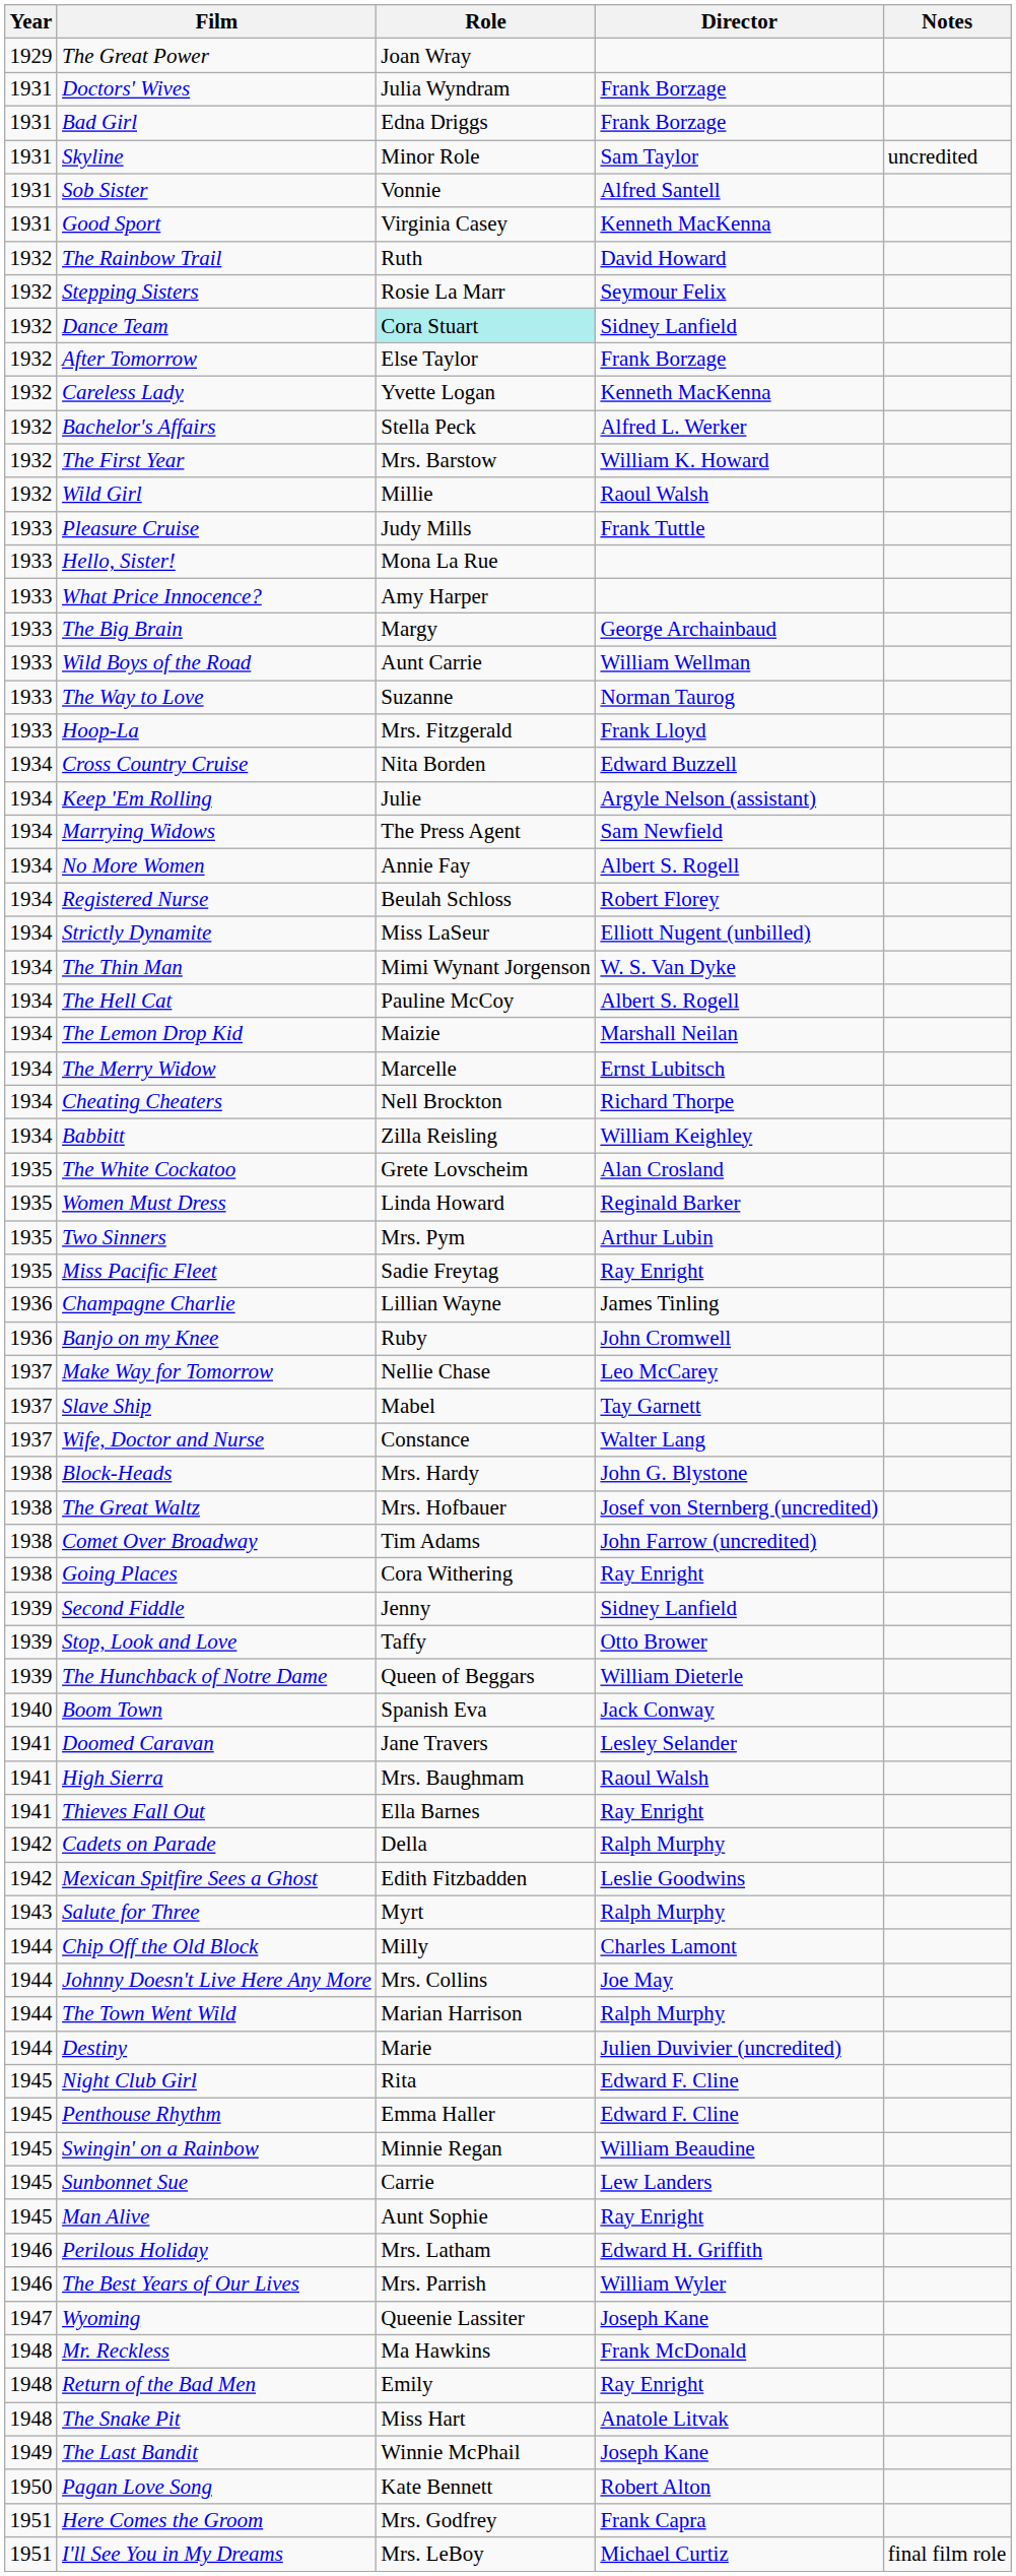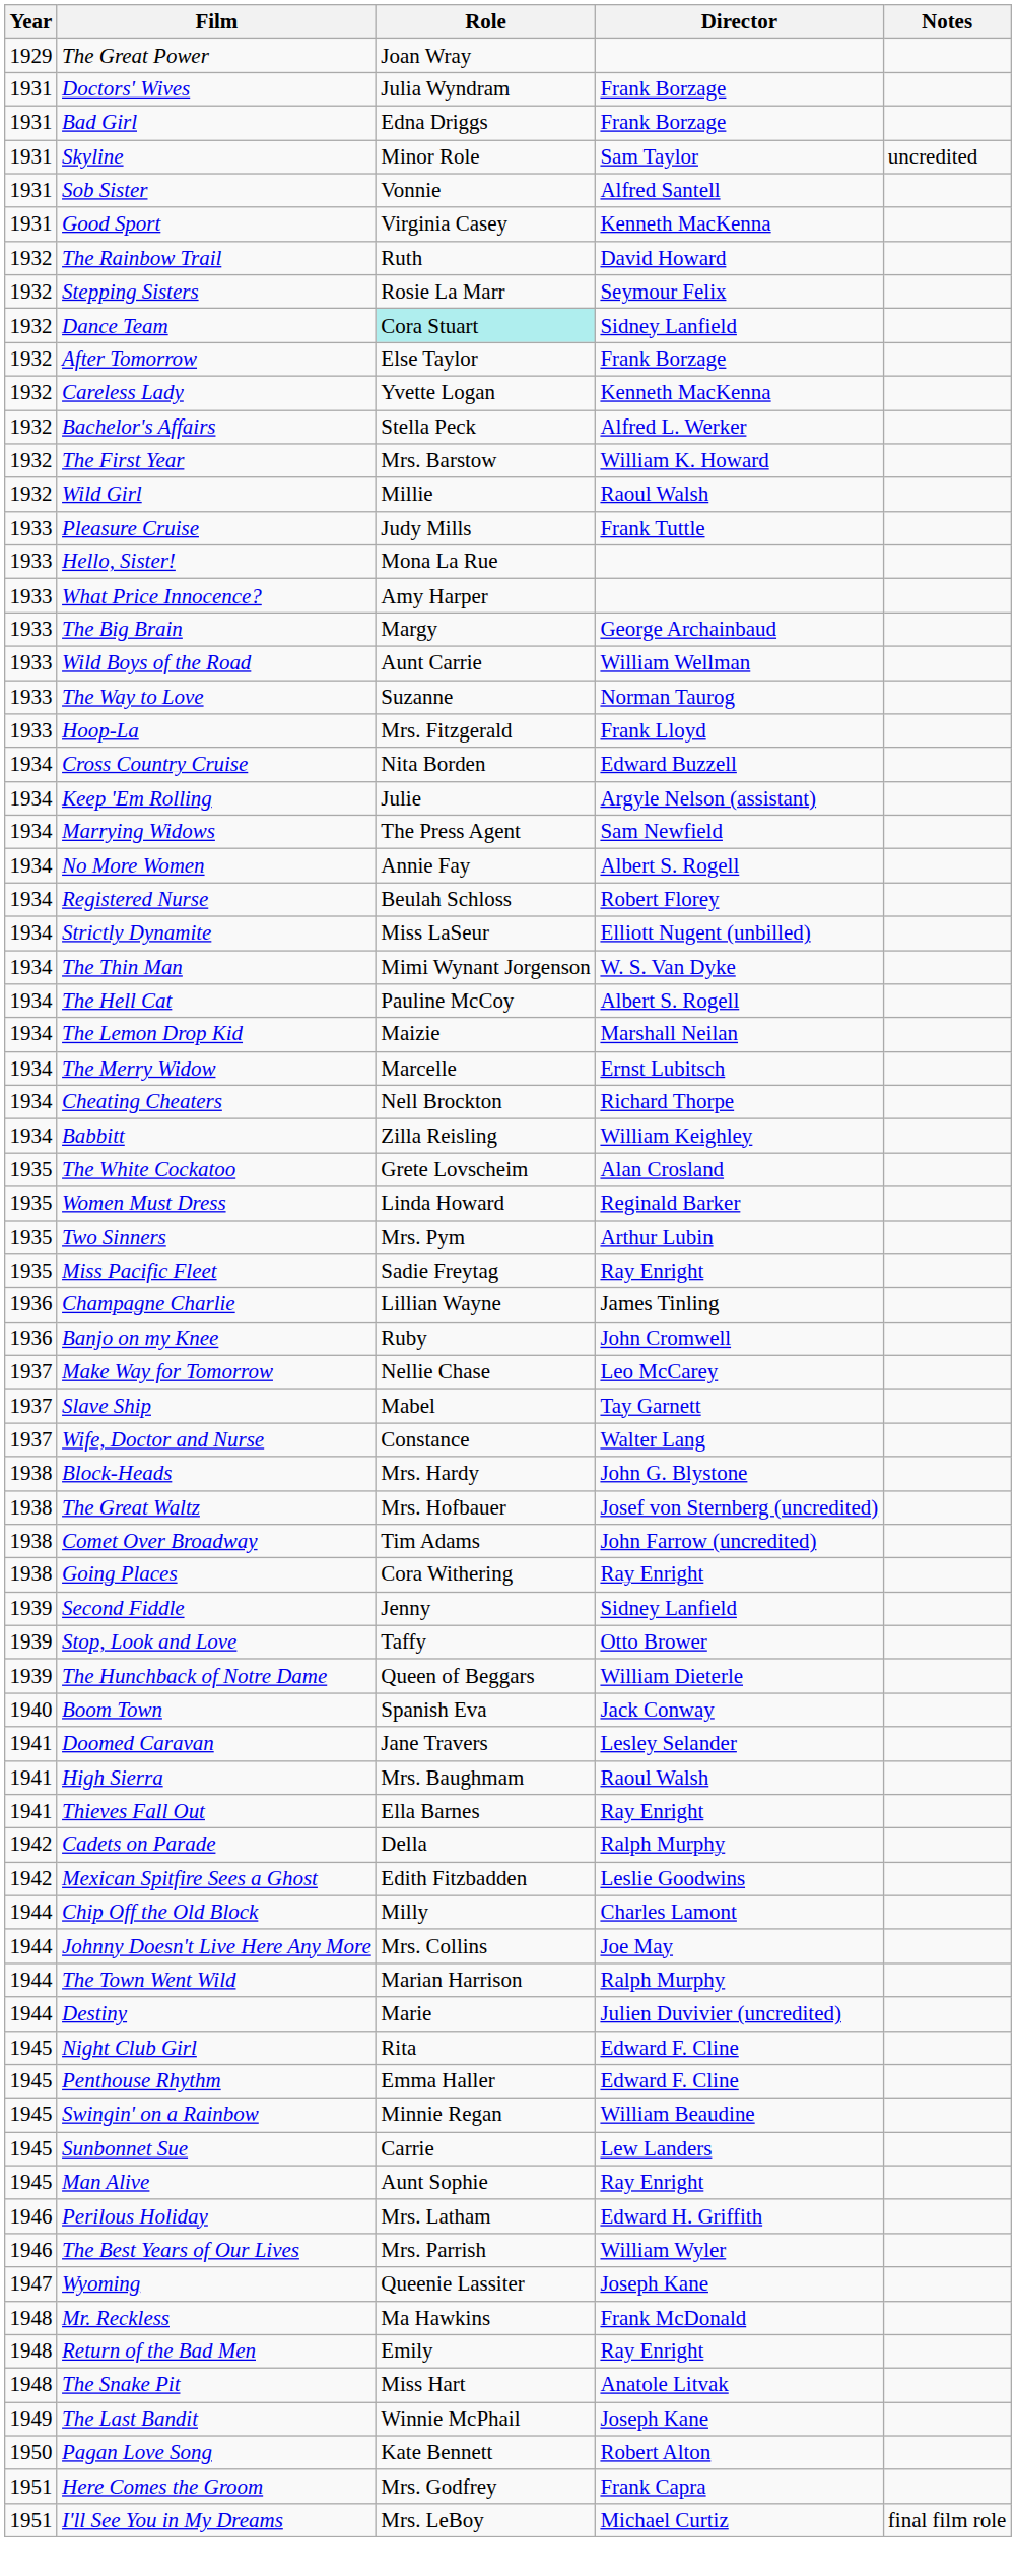 <table class="wikitable sortable">
 <tr>
 <th>Year</th>
 <th>Film</th>
 <th>Role</th>
 <th>Director</th>
 <th class="unsortable">Notes</th>
 </tr>
 <tr>
 <td>1929</td>
 <td><em>The Great Power</em></td>
 <td>Joan Wray</td>
 <td></td>
 <td></td>
 </tr>
 <tr>
 <td>1931</td>
 <td><em><a href='#'>Doctors' Wives</a></em></td>
 <td>Julia Wyndram</td>
 <td><a href='#'>Frank Borzage</a></td>
 <td></td>
 </tr>
 <tr>
 <td>1931</td>
 <td><em><a href='#'>Bad Girl</a></em></td>
 <td>Edna Driggs</td>
 <td><a href='#'>Frank Borzage</a></td>
 <td></td>
 </tr>
 <tr>
 <td>1931</td>
 <td><em><a href='#'>Skyline</a></em></td>
 <td>Minor Role</td>
 <td><a href='#'>Sam Taylor</a></td>
 <td>uncredited</td>
 </tr>
 <tr>
 <td>1931</td>
 <td><em><a href='#'>Sob Sister</a></em></td>
 <td>Vonnie</td>
 <td><a href='#'>Alfred Santell</a></td>
 <td></td>
 </tr>
 <tr>
 <td>1931</td>
 <td><em><a href='#'>Good Sport</a></em></td>
 <td>Virginia Casey</td>
 <td><a href='#'>Kenneth MacKenna</a></td>
 <td></td>
 </tr>
 <tr>
 <td>1932</td>
 <td><em><a href='#'>The Rainbow Trail</a></em></td>
 <td>Ruth</td>
 <td><a href='#'>David Howard</a></td>
 <td></td>
 </tr>
 <tr>
 <td>1932</td>
 <td><em><a href='#'>Stepping Sisters</a></em></td>
 <td>Rosie La Marr</td>
 <td><a href='#'>Seymour Felix</a></td>
 <td></td>
 </tr>
 <tr>
 <td>1932</td>
 <td><em><a href='#'>Dance Team</a></em></td>
 <td style="background: paleturquoise;">Cora Stuart</td>
 <td><a href='#'>Sidney Lanfield</a></td>
 <td></td>
 </tr>
 <tr>
 <td>1932</td>
 <td><em><a href='#'>After Tomorrow</a></em></td>
 <td>Else Taylor</td>
 <td><a href='#'>Frank Borzage</a></td>
 <td></td>
 </tr>
 <tr>
 <td>1932</td>
 <td><em><a href='#'>Careless Lady</a></em></td>
 <td>Yvette Logan</td>
 <td><a href='#'>Kenneth MacKenna</a></td>
 <td></td>
 </tr>
 <tr>
 <td>1932</td>
 <td><em><a href='#'>Bachelor's Affairs</a></em></td>
 <td>Stella Peck</td>
 <td><a href='#'>Alfred L. Werker</a></td>
 <td></td>
 </tr>
 <tr>
 <td>1932</td>
 <td><em><a href='#'>The First Year</a></em></td>
 <td>Mrs. Barstow</td>
 <td><a href='#'>William K. Howard</a></td>
 <td></td>
 </tr>
 <tr>
 <td>1932</td>
 <td><em><a href='#'>Wild Girl</a></em></td>
 <td>Millie</td>
 <td><a href='#'>Raoul Walsh</a></td>
 <td></td>
 </tr>
 <tr>
 <td>1933</td>
 <td><em><a href='#'>Pleasure Cruise</a></em></td>
 <td>Judy Mills</td>
 <td><a href='#'>Frank Tuttle</a></td>
 <td></td>
 </tr>
 <tr>
 <td>1933</td>
 <td><em><a href='#'>Hello, Sister!</a></em></td>
 <td>Mona La Rue</td>
 <td></td>
 <td></td>
 </tr>
 <tr>
 <td>1933</td>
 <td><em><a href='#'>What Price Innocence?</a></em></td>
 <td>Amy Harper</td>
 <td></td>
 <td></td>
 </tr>
 <tr>
 <td>1933</td>
 <td><em><a href='#'>The Big Brain</a></em></td>
 <td>Margy</td>
 <td><a href='#'>George Archainbaud</a></td>
 <td></td>
 </tr>
 <tr>
 <td>1933</td>
 <td><em><a href='#'>Wild Boys of the Road</a></em></td>
 <td>Aunt Carrie</td>
 <td><a href='#'>William Wellman</a></td>
 <td></td>
 </tr>
 <tr>
 <td>1933</td>
 <td><em><a href='#'>The Way to Love</a></em></td>
 <td>Suzanne</td>
 <td><a href='#'>Norman Taurog</a></td>
 <td></td>
 </tr>
 <tr>
 <td>1933</td>
 <td><em><a href='#'>Hoop-La</a></em></td>
 <td>Mrs. Fitzgerald</td>
 <td><a href='#'>Frank Lloyd</a></td>
 <td></td>
 </tr>
 <tr>
 <td>1934</td>
 <td><em><a href='#'>Cross Country Cruise</a></em></td>
 <td>Nita Borden</td>
 <td><a href='#'>Edward Buzzell</a></td>
 <td></td>
 </tr>
 <tr>
 <td>1934</td>
 <td><em><a href='#'>Keep 'Em Rolling</a></em></td>
 <td>Julie</td>
 <td><a href='#'>Argyle Nelson (assistant)</a></td>
 <td></td>
 </tr>
 <tr>
 <td>1934</td>
 <td><em><a href='#'>Marrying Widows</a></em></td>
 <td>The Press Agent</td>
 <td><a href='#'>Sam Newfield</a></td>
 <td></td>
 </tr>
 <tr>
 <td>1934</td>
 <td><em><a href='#'>No More Women</a></em></td>
 <td>Annie Fay</td>
 <td><a href='#'>Albert S. Rogell</a></td>
 <td></td>
 </tr>
 <tr>
 <td>1934</td>
 <td><em><a href='#'>Registered Nurse</a></em></td>
 <td>Beulah Schloss</td>
 <td><a href='#'>Robert Florey</a></td>
 <td></td>
 </tr>
 <tr>
 <td>1934</td>
 <td><em><a href='#'>Strictly Dynamite</a></em></td>
 <td>Miss LaSeur</td>
 <td><a href='#'>Elliott Nugent (unbilled)</a></td>
 <td></td>
 </tr>
 <tr>
 <td>1934</td>
 <td><em><a href='#'>The Thin Man</a></em></td>
 <td>Mimi Wynant Jorgenson</td>
 <td><a href='#'>W. S. Van Dyke</a></td>
 <td></td>
 </tr>
 <tr>
 <td>1934</td>
 <td><em><a href='#'>The Hell Cat</a></em></td>
 <td>Pauline McCoy</td>
 <td><a href='#'>Albert S. Rogell</a></td>
 <td></td>
 </tr>
 <tr>
 <td>1934</td>
 <td><em><a href='#'>The Lemon Drop Kid</a></em></td>
 <td>Maizie</td>
 <td><a href='#'>Marshall Neilan</a></td>
 <td></td>
 </tr>
 <tr>
 <td>1934</td>
 <td><em><a href='#'>The Merry Widow</a></em></td>
 <td>Marcelle</td>
 <td><a href='#'>Ernst Lubitsch</a></td>
 <td></td>
 </tr>
 <tr>
 <td>1934</td>
 <td><em><a href='#'>Cheating Cheaters</a></em></td>
 <td>Nell Brockton</td>
 <td><a href='#'>Richard Thorpe</a></td>
 <td></td>
 </tr>
 <tr>
 <td>1934</td>
 <td><em><a href='#'>Babbitt</a></em></td>
 <td>Zilla Reisling</td>
 <td><a href='#'>William Keighley</a></td>
 <td></td>
 </tr>
 <tr>
 <td>1935</td>
 <td><em><a href='#'>The White Cockatoo</a></em></td>
 <td>Grete Lovscheim</td>
 <td><a href='#'>Alan Crosland</a></td>
 <td></td>
 </tr>
 <tr>
 <td>1935</td>
 <td><em><a href='#'>Women Must Dress</a></em></td>
 <td>Linda Howard</td>
 <td><a href='#'>Reginald Barker</a></td>
 <td></td>
 </tr>
 <tr>
 <td>1935</td>
 <td><em><a href='#'>Two Sinners</a></em></td>
 <td>Mrs. Pym</td>
 <td><a href='#'>Arthur Lubin</a></td>
 <td></td>
 </tr>
 <tr>
 <td>1935</td>
 <td><em><a href='#'>Miss Pacific Fleet</a></em></td>
 <td>Sadie Freytag</td>
 <td><a href='#'>Ray Enright</a></td>
 <td></td>
 </tr>
 <tr>
 <td>1936</td>
 <td><em><a href='#'>Champagne Charlie</a></em></td>
 <td>Lillian Wayne</td>
 <td>James Tinling</td>
 <td></td>
 </tr>
 <tr>
 <td>1936</td>
 <td><em><a href='#'>Banjo on my Knee</a></em></td>
 <td>Ruby</td>
 <td><a href='#'>John Cromwell</a></td>
 <td></td>
 </tr>
 <tr>
 <td>1937</td>
 <td><em><a href='#'>Make Way for Tomorrow</a></em></td>
 <td>Nellie Chase</td>
 <td><a href='#'>Leo McCarey</a></td>
 <td></td>
 </tr>
 <tr>
 <td>1937</td>
 <td><em><a href='#'>Slave Ship</a></em></td>
 <td>Mabel</td>
 <td><a href='#'>Tay Garnett</a></td>
 <td></td>
 </tr>
 <tr>
 <td>1937</td>
 <td><em><a href='#'>Wife, Doctor and Nurse</a></em></td>
 <td>Constance</td>
 <td><a href='#'>Walter Lang</a></td>
 <td></td>
 </tr>
 <tr>
 <td>1938</td>
 <td><em><a href='#'>Block-Heads</a></em></td>
 <td>Mrs. Hardy</td>
 <td><a href='#'>John G. Blystone</a></td>
 <td></td>
 </tr>
 <tr>
 <td>1938</td>
 <td><em><a href='#'>The Great Waltz</a></em></td>
 <td>Mrs. Hofbauer</td>
 <td><a href='#'>Josef von Sternberg (uncredited)</a></td>
 <td></td>
 </tr>
 <tr>
 <td>1938</td>
 <td><em><a href='#'>Comet Over Broadway</a></em></td>
 <td>Tim Adams</td>
 <td><a href='#'>John Farrow (uncredited)</a></td>
 <td></td>
 </tr>
 <tr>
 <td>1938</td>
 <td><em><a href='#'>Going Places</a></em></td>
 <td>Cora Withering</td>
 <td><a href='#'>Ray Enright</a></td>
 <td></td>
 </tr>
 <tr>
 <td>1939</td>
 <td><em><a href='#'>Second Fiddle</a></em></td>
 <td>Jenny</td>
 <td><a href='#'>Sidney Lanfield</a></td>
 <td></td>
 </tr>
 <tr>
 <td>1939</td>
 <td><em><a href='#'>Stop, Look and Love</a></em></td>
 <td>Taffy</td>
 <td><a href='#'>Otto Brower</a></td>
 <td></td>
 </tr>
 <tr>
 <td>1939</td>
 <td><em><a href='#'>The Hunchback of Notre Dame</a></em></td>
 <td>Queen of Beggars</td>
 <td><a href='#'>William Dieterle</a></td>
 <td></td>
 </tr>
 <tr>
 <td>1940</td>
 <td><em><a href='#'>Boom Town</a></em></td>
 <td>Spanish Eva</td>
 <td><a href='#'>Jack Conway</a></td>
 <td></td>
 </tr>
 <tr>
 <td>1941</td>
 <td><em><a href='#'>Doomed Caravan</a></em></td>
 <td>Jane Travers</td>
 <td><a href='#'>Lesley Selander</a></td>
 <td></td>
 </tr>
 <tr>
 <td>1941</td>
 <td><em><a href='#'>High Sierra</a></em></td>
 <td>Mrs. Baughmam</td>
 <td><a href='#'>Raoul Walsh</a></td>
 <td></td>
 </tr>
 <tr>
 <td>1941</td>
 <td><em><a href='#'>Thieves Fall Out</a></em></td>
 <td>Ella Barnes</td>
 <td><a href='#'>Ray Enright</a></td>
 <td></td>
 </tr>
 <tr>
 <td>1942</td>
 <td><em><a href='#'>Cadets on Parade</a></em></td>
 <td>Della</td>
 <td><a href='#'>Ralph Murphy</a></td>
 <td></td>
 </tr>
 <tr>
 <td>1942</td>
 <td><em><a href='#'>Mexican Spitfire Sees a Ghost</a></em></td>
 <td>Edith Fitzbadden</td>
 <td><a href='#'>Leslie Goodwins</a></td>
 <td></td>
 </tr>
 <tr>
-<td>1943</td>
-<td><em><a href='#'>Salute for Three</a></em></td>
-<td>Myrt</td>
-<td><a href='#'>Ralph Murphy</a></td>
-<td></td>
-</tr>
-<tr>
 <td>1944</td>
 <td><em><a href='#'>Chip Off the Old Block</a></em></td>
 <td>Milly</td>
 <td><a href='#'>Charles Lamont</a></td>
 <td></td>
 </tr>
 <tr>
 <td>1944</td>
 <td><em><a href='#'>Johnny Doesn't Live Here Any More</a></em></td>
 <td>Mrs. Collins</td>
 <td><a href='#'>Joe May</a></td>
 <td></td>
 </tr>
 <tr>
 <td>1944</td>
 <td><em><a href='#'>The Town Went Wild</a></em></td>
 <td>Marian Harrison</td>
 <td><a href='#'>Ralph Murphy</a></td>
 <td></td>
 </tr>
 <tr>
 <td>1944</td>
 <td><em><a href='#'>Destiny</a></em></td>
 <td>Marie</td>
 <td><a href='#'>Julien Duvivier (uncredited)</a></td>
 <td></td>
 </tr>
 <tr>
 <td>1945</td>
 <td><em><a href='#'>Night Club Girl</a></em></td>
 <td>Rita</td>
 <td><a href='#'>Edward F. Cline</a></td>
 <td></td>
 </tr>
 <tr>
 <td>1945</td>
 <td><em><a href='#'>Penthouse Rhythm</a></em></td>
 <td>Emma Haller</td>
 <td><a href='#'>Edward F. Cline</a></td>
 <td></td>
 </tr>
 <tr>
 <td>1945</td>
 <td><em><a href='#'>Swingin' on a Rainbow</a></em></td>
 <td>Minnie Regan</td>
 <td><a href='#'>William Beaudine</a></td>
 <td></td>
 </tr>
 <tr>
 <td>1945</td>
 <td><em><a href='#'>Sunbonnet Sue</a></em></td>
 <td>Carrie</td>
 <td><a href='#'>Lew Landers</a></td>
 <td></td>
 </tr>
 <tr>
 <td>1945</td>
 <td><em><a href='#'>Man Alive</a></em></td>
 <td>Aunt Sophie</td>
 <td><a href='#'>Ray Enright</a></td>
 <td></td>
 </tr>
 <tr>
 <td>1946</td>
 <td><em><a href='#'>Perilous Holiday</a></em></td>
 <td>Mrs. Latham</td>
 <td><a href='#'>Edward H. Griffith</a></td>
 <td></td>
 </tr>
 <tr>
 <td>1946</td>
 <td><em><a href='#'>The Best Years of Our Lives</a></em></td>
 <td>Mrs. Parrish</td>
 <td><a href='#'>William Wyler</a></td>
 <td></td>
 </tr>
 <tr>
 <td>1947</td>
 <td><em><a href='#'>Wyoming</a></em></td>
 <td>Queenie Lassiter</td>
 <td><a href='#'>Joseph Kane</a></td>
 <td></td>
 </tr>
 <tr>
 <td>1948</td>
 <td><em><a href='#'>Mr. Reckless</a></em></td>
 <td>Ma Hawkins</td>
 <td><a href='#'>Frank McDonald</a></td>
 <td></td>
 </tr>
 <tr>
 <td>1948</td>
 <td><em><a href='#'>Return of the Bad Men</a></em></td>
 <td>Emily</td>
 <td><a href='#'>Ray Enright</a></td>
 <td></td>
 </tr>
 <tr>
 <td>1948</td>
 <td><em><a href='#'>The Snake Pit</a></em></td>
 <td>Miss Hart</td>
 <td><a href='#'>Anatole Litvak</a></td>
 <td></td>
 </tr>
 <tr>
 <td>1949</td>
 <td><em><a href='#'>The Last Bandit</a></em></td>
 <td>Winnie McPhail</td>
 <td><a href='#'>Joseph Kane</a></td>
 <td></td>
 </tr>
 <tr>
 <td>1950</td>
 <td><em><a href='#'>Pagan Love Song</a></em></td>
 <td>Kate Bennett</td>
 <td><a href='#'>Robert Alton</a></td>
 <td></td>
 </tr>
 <tr>
 <td>1951</td>
 <td><em><a href='#'>Here Comes the Groom</a></em></td>
 <td>Mrs. Godfrey</td>
 <td><a href='#'>Frank Capra</a></td>
 <td></td>
 </tr>
 <tr>
 <td>1951</td>
 <td><em><a href='#'>I'll See You in My Dreams</a></em></td>
 <td>Mrs. LeBoy</td>
 <td><a href='#'>Michael Curtiz</a></td>
 <td>final film role</td>
 </tr>
 <tr>
 </tr>
 </table>
